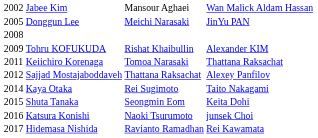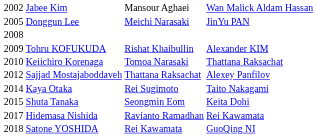 <table>
 <tr>
 <td align="center">2002</td>
 <td> <a href='#'>Jabee Kim</a></td>
 <td> Mansour Aghaei</td>
 <td> <a href='#'>Wan Malick Aldam Hassan</a></td>
 </tr>
 <tr>
 <td align="center">2005</td>
 <td> <a href='#'>Donggun Lee</a></td>
 <td> <a href='#'>Meichi Narasaki</a></td>
 <td> <a href='#'>JinYu PAN</a></td>
 </tr>
 <tr>
 <td align="center">2008</td>
 <td></td>
 <td></td>
 <td></td>
 </tr>
 <tr>
 <td align="center">2009</td>
 <td> <a href='#'>Tohru KOFUKUDA</a></td>
 <td> <a href='#'>Rishat Khaibullin</a></td>
 <td> <a href='#'>Alexander KIM</a></td>
 </tr>
 <tr>
-<td align="center">2011</td>
+<td align="center">2010</td>
 <td> <a href='#'>Keiichiro Korenaga</a></td>
 <td> <a href='#'>Tomoa Narasaki</a></td>
 <td> <a href='#'>Thattana Raksachat</a></td>
 </tr>
 <tr>
 <td align="center">2012</td>
 <td> <a href='#'>Sajjad Mostajaboddaveh</a></td>
 <td> <a href='#'>Thattana Raksachat</a></td>
 <td> <a href='#'>Alexey Panfilov</a></td>
 </tr>
 <tr>
 <td align="center">2014</td>
 <td> <a href='#'>Kaya Otaka</a></td>
 <td> <a href='#'>Rei Sugimoto</a></td>
 <td> <a href='#'>Taito Nakagami</a></td>
 </tr>
 <tr>
 <td align="center">2015</td>
 <td> <a href='#'>Shuta Tanaka</a></td>
 <td> <a href='#'>Seongmin Eom</a></td>
 <td> <a href='#'>Keita Dohi</a></td>
 </tr>
 <tr>
-<td align="center">2016</td>
-<td> <a href='#'>Katsura Konishi</a></td>
-<td> <a href='#'>Naoki Tsurumoto</a></td>
-<td> <a href='#'>junsek Choi</a></td>
-</tr>
-<tr>
 <td align="center">2017</td>
 <td> <a href='#'>Hidemasa Nishida</a></td>
 <td> <a href='#'>Ravianto Ramadhan</a></td>
 <td> <a href='#'>Rei Kawamata</a></td>
 </tr>
+<tr>
+<td align="center">2018</td>
+<td> <a href='#'>Satone YOSHIDA</a></td>
+<td> <a href='#'>Rei Kawamata</a></td>
+<td> <a href='#'>GuoQing NI</a></td>
+</tr>
 </table>
